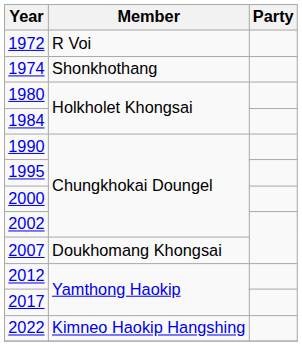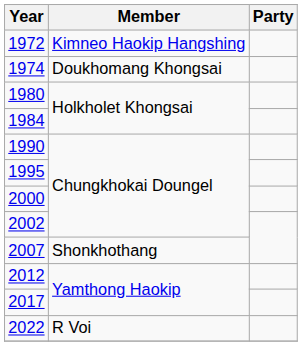 <table class="wikitable sortable">
 <tr>
 <th>Year</th>
 <th>Member</th>
 <th colspan="2">Party</th>
 </tr>
 <tr>
 <td><a href='#'>1972</a></td>
-<td>R Voi</td>
+<td><a href='#'>Kimneo Haokip Hangshing</a></td>
 <td></td>
 </tr>
 <tr>
 <td><a href='#'>1974</a></td>
-<td>Shonkhothang</td>
+<td>Doukhomang Khongsai</td>
 <td></td>
 </tr>
 <tr>
 <td><a href='#'>1980</a></td>
 <td rowspan=2>Holkholet Khongsai</td>
 </tr>
 <tr>
 <td><a href='#'>1984</a></td>
 <td></td>
 </tr>
 <tr>
 <td><a href='#'>1990</a></td>
 <td rowspan=4>Chungkhokai Doungel</td>
 <td></td>
 </tr>
 <tr>
 <td><a href='#'>1995</a></td>
 <td></td>
 </tr>
 <tr>
 <td><a href='#'>2000</a></td>
 <td></td>
 </tr>
 <tr>
 <td><a href='#'>2002</a></td>
 </tr>
 <tr>
 <td><a href='#'>2007</a></td>
-<td>Doukhomang Khongsai</td>
+<td>Shonkhothang</td>
 </tr>
 <tr>
 <td><a href='#'>2012</a></td>
 <td rowspan=2><a href='#'>Yamthong Haokip</a></td>
 <td></td>
 </tr>
 <tr>
 <td><a href='#'>2017</a></td>
 </tr>
 <tr>
 <td><a href='#'>2022</a></td>
-<td><a href='#'>Kimneo Haokip Hangshing</a></td>
+<td>R Voi</td>
 <td></td>
 </tr>
 <tr>
 </tr>
 </table>
